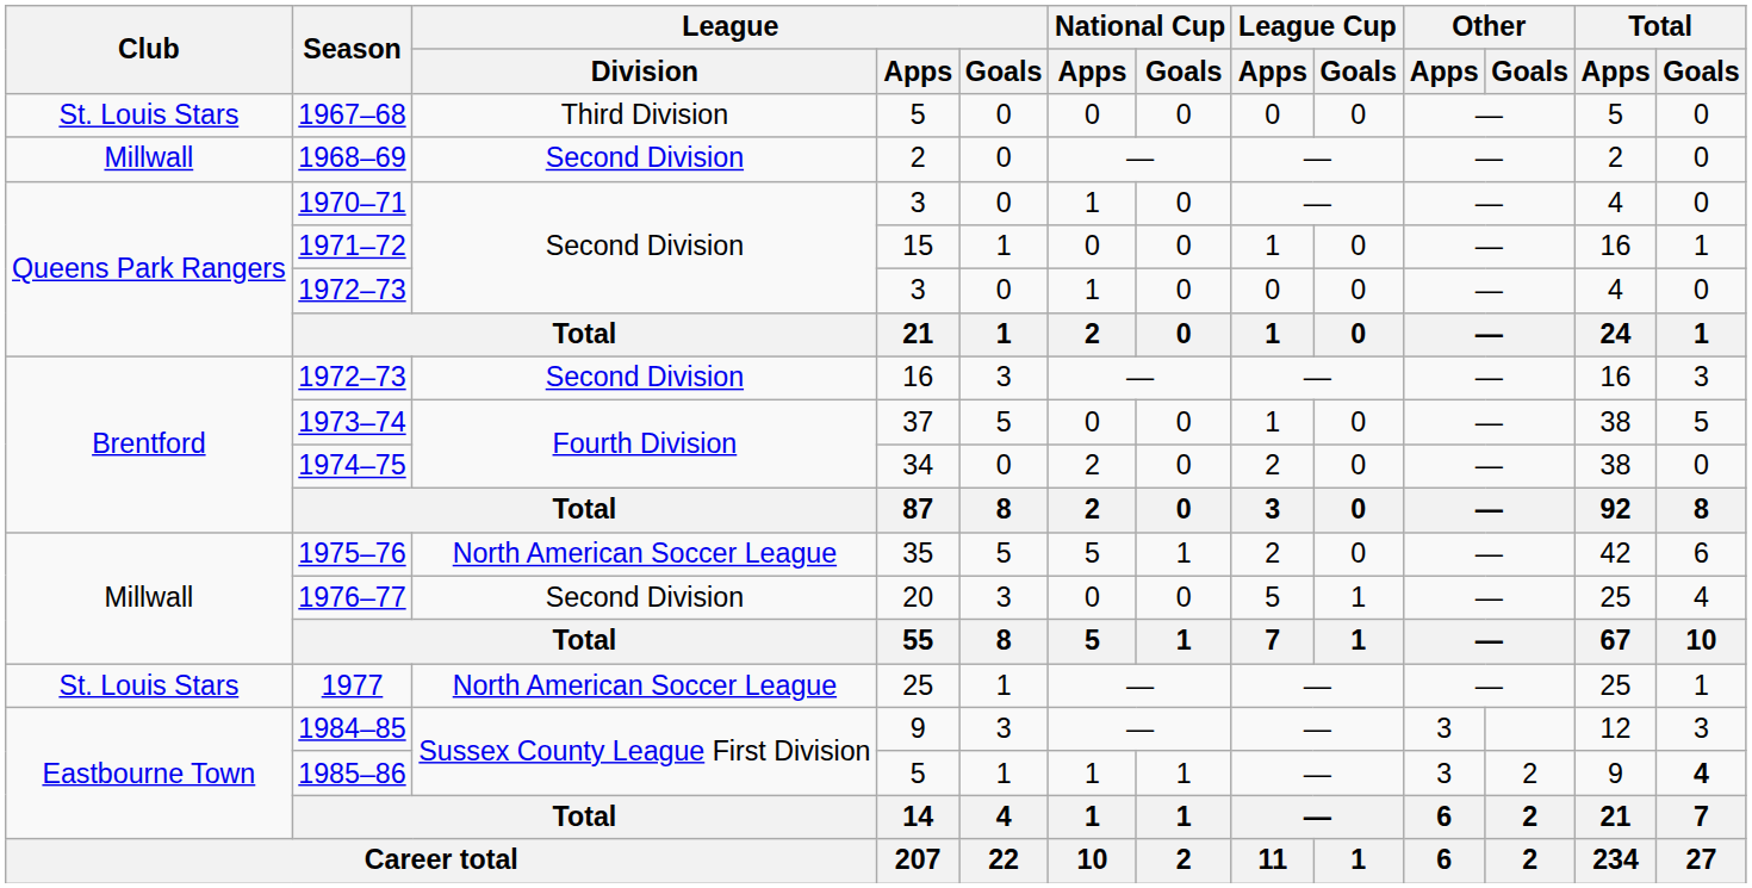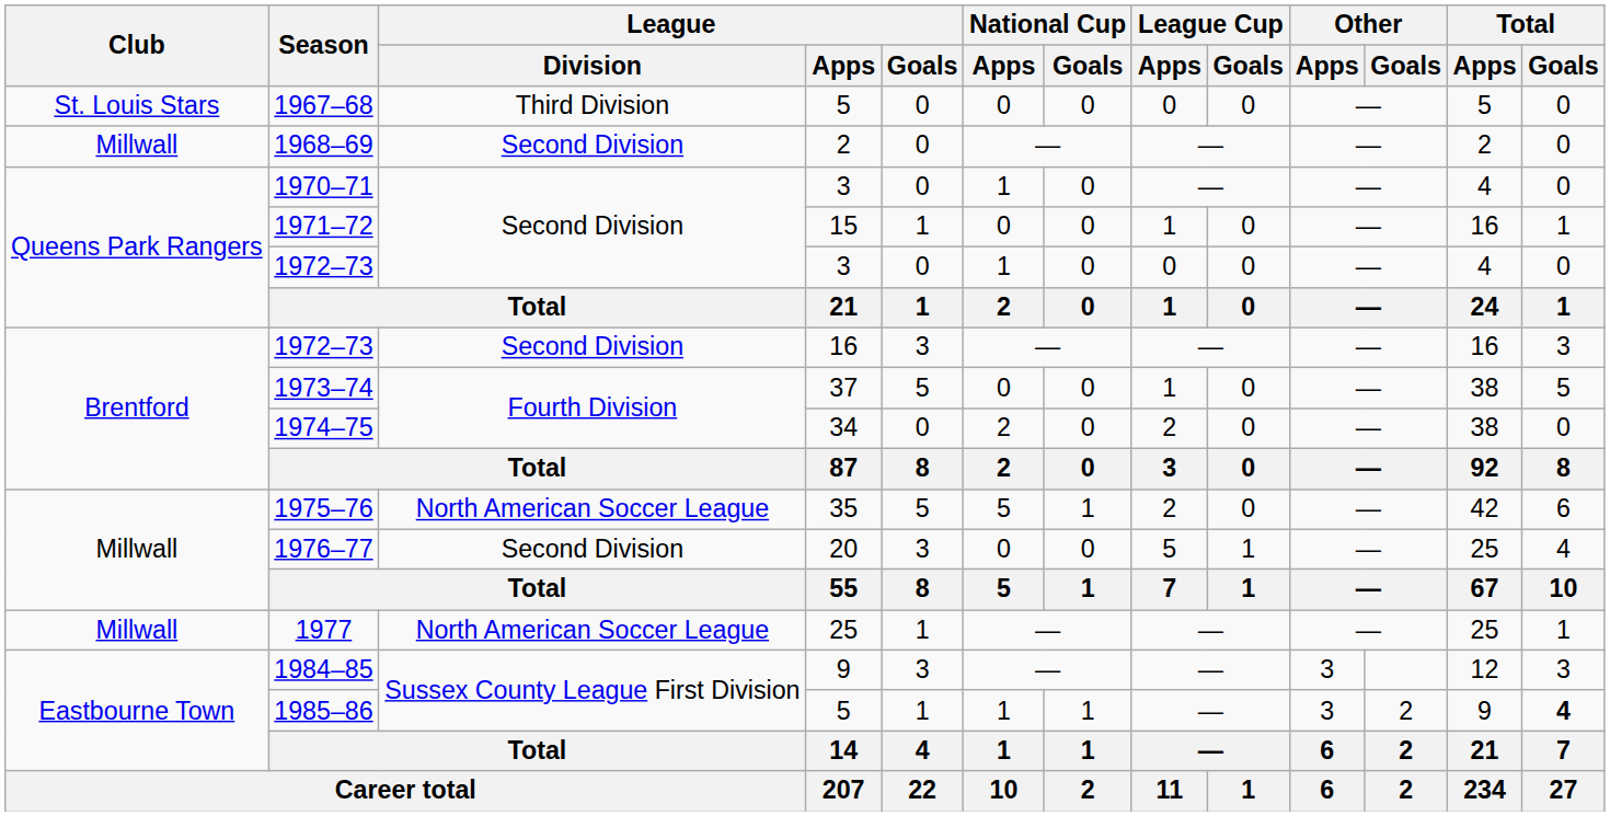 <table class="wikitable" style="text-align: center;">
 <tr>
 <th rowspan="2">Club</th>
 <th rowspan="2">Season</th>
 <th colspan="3">League</th>
 <th colspan="2">National Cup</th>
 <th colspan="2">League Cup</th>
 <th colspan="2">Other</th>
 <th colspan="2">Total</th>
 </tr>
 <tr>
 <th>Division</th>
 <th>Apps</th>
 <th>Goals</th>
 <th>Apps</th>
 <th>Goals</th>
 <th>Apps</th>
 <th>Goals</th>
 <th>Apps</th>
 <th>Goals</th>
 <th>Apps</th>
 <th>Goals</th>
 </tr>
 <tr>
 <td><a href='#'>St. Louis Stars</a></td>
 <td><a href='#'>1967–68</a></td>
 <td>Third Division</td>
 <td>5</td>
 <td>0</td>
 <td>0</td>
 <td>0</td>
 <td>0</td>
 <td>0</td>
 <td colspan="2">—</td>
 <td>5</td>
 <td>0</td>
 </tr>
 <tr>
 <td><a href='#'>Millwall</a></td>
 <td><a href='#'>1968–69</a></td>
 <td><a href='#'>Second Division</a></td>
 <td>2</td>
 <td>0</td>
 <td colspan="2">—</td>
 <td colspan="2">—</td>
 <td colspan="2">—</td>
 <td>2</td>
 <td>0</td>
 </tr>
 <tr>
 <td rowspan="4"><a href='#'>Queens Park Rangers</a></td>
 <td><a href='#'>1970–71</a></td>
 <td rowspan="3">Second Division</td>
 <td>3</td>
 <td>0</td>
 <td>1</td>
 <td>0</td>
 <td colspan="2">—</td>
 <td colspan="2">—</td>
 <td>4</td>
 <td>0</td>
 </tr>
 <tr>
 <td><a href='#'>1971–72</a></td>
 <td>15</td>
 <td>1</td>
 <td>0</td>
 <td>0</td>
 <td>1</td>
 <td>0</td>
 <td colspan="2">—</td>
 <td>16</td>
 <td>1</td>
 </tr>
 <tr>
 <td><a href='#'>1972–73</a></td>
 <td>3</td>
 <td>0</td>
 <td>1</td>
 <td>0</td>
 <td>0</td>
 <td>0</td>
 <td colspan="2">—</td>
 <td>4</td>
 <td>0</td>
 </tr>
 <tr>
 <th colspan="2">Total</th>
 <th>21</th>
 <th>1</th>
 <th>2</th>
 <th>0</th>
 <th>1</th>
 <th>0</th>
 <th colspan="2">—</th>
 <th>24</th>
 <th>1</th>
 </tr>
 <tr>
 <td rowspan="4"><a href='#'>Brentford</a></td>
 <td><a href='#'>1972–73</a></td>
 <td><a href='#'>Second Division</a></td>
 <td>16</td>
 <td>3</td>
 <td colspan="2">—</td>
 <td colspan="2">—</td>
 <td colspan="2">—</td>
 <td>16</td>
 <td>3</td>
 </tr>
 <tr>
 <td><a href='#'>1973–74</a></td>
 <td rowspan="2"><a href='#'>Fourth Division</a></td>
 <td>37</td>
 <td>5</td>
 <td>0</td>
 <td>0</td>
 <td>1</td>
 <td>0</td>
 <td colspan="2">—</td>
 <td>38</td>
 <td>5</td>
 </tr>
 <tr>
 <td><a href='#'>1974–75</a></td>
 <td>34</td>
 <td>0</td>
 <td>2</td>
 <td>0</td>
 <td>2</td>
 <td>0</td>
 <td colspan="2">—</td>
 <td>38</td>
 <td>0</td>
 </tr>
 <tr>
 <th colspan="2">Total</th>
 <th>87</th>
 <th>8</th>
 <th>2</th>
 <th>0</th>
 <th>3</th>
 <th>0</th>
 <th colspan="2">—</th>
 <th>92</th>
 <th>8</th>
 </tr>
 <tr>
 <td rowspan="3">Millwall</td>
 <td><a href='#'>1975–76</a></td>
 <td><a href='#'>North American Soccer League</a></td>
 <td>35</td>
 <td>5</td>
 <td>5</td>
 <td>1</td>
 <td>2</td>
 <td>0</td>
 <td colspan="2">—</td>
 <td>42</td>
 <td>6</td>
 </tr>
 <tr>
 <td><a href='#'>1976–77</a></td>
 <td>Second Division</td>
 <td>20</td>
 <td>3</td>
 <td>0</td>
 <td>0</td>
 <td>5</td>
 <td>1</td>
 <td colspan="2">—</td>
 <td>25</td>
 <td>4</td>
 </tr>
 <tr>
 <th colspan="2">Total</th>
 <th>55</th>
 <th>8</th>
 <th>5</th>
 <th>1</th>
 <th>7</th>
 <th>1</th>
 <th colspan="2">—</th>
 <th>67</th>
 <th>10</th>
 </tr>
 <tr>
-<td><a href='#'>St. Louis Stars</a></td>
+<td><a href='#'>Millwall</a></td>
 <td><a href='#'>1977</a></td>
 <td><a href='#'>North American Soccer League</a></td>
 <td>25</td>
 <td>1</td>
 <td colspan="2">—</td>
 <td colspan="2">—</td>
 <td colspan="2">—</td>
 <td>25</td>
 <td>1</td>
 </tr>
 <tr>
 <td rowspan="3"><a href='#'>Eastbourne Town</a></td>
 <td><a href='#'>1984–85</a></td>
 <td rowspan="2"><a href='#'>Sussex County League</a> First Division</td>
 <td>9</td>
 <td>3</td>
 <td colspan="2">—</td>
 <td colspan="2">—</td>
 <td>3</td>
 <td></td>
 <td>12</td>
 <td>3</td>
 </tr>
 <tr>
 <td><a href='#'>1985–86</a></td>
 <td>5</td>
 <td>1</td>
 <td>1</td>
 <td>1</td>
 <td colspan="2">—</td>
 <td>3</td>
 <td>2</td>
 <td>9</td>
 <td><strong>4</strong></td>
 </tr>
 <tr>
 <th colspan="2">Total</th>
 <th>14</th>
 <th>4</th>
 <th>1</th>
 <th>1</th>
 <th colspan="2">—</th>
 <th>6</th>
 <th>2</th>
 <th>21</th>
 <th>7</th>
 </tr>
 <tr>
 <th colspan="3">Career total</th>
 <th>207</th>
 <th>22</th>
 <th>10</th>
 <th>2</th>
 <th>11</th>
 <th>1</th>
 <th>6</th>
 <th>2</th>
 <th>234</th>
 <th>27</th>
 </tr>
 </table>
